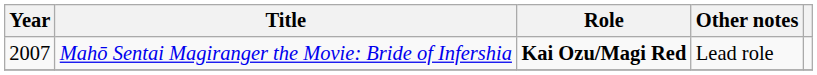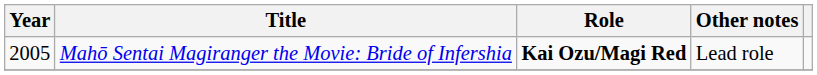 <table class="wikitable">
 <tr>
 <th>Year</th>
 <th>Title</th>
 <th>Role</th>
 <th>Other notes</th>
 <th></th>
 </tr>
 <tr>
-<td>2007</td>
+<td>2005</td>
 <td><em><a href='#'>Mahō Sentai Magiranger the Movie: Bride of Infershia</a></em></td>
 <td><strong>Kai Ozu/Magi Red</strong></td>
 <td>Lead role</td>
 <td></td>
 </tr>
 <tr>
 </tr>
 </table>
